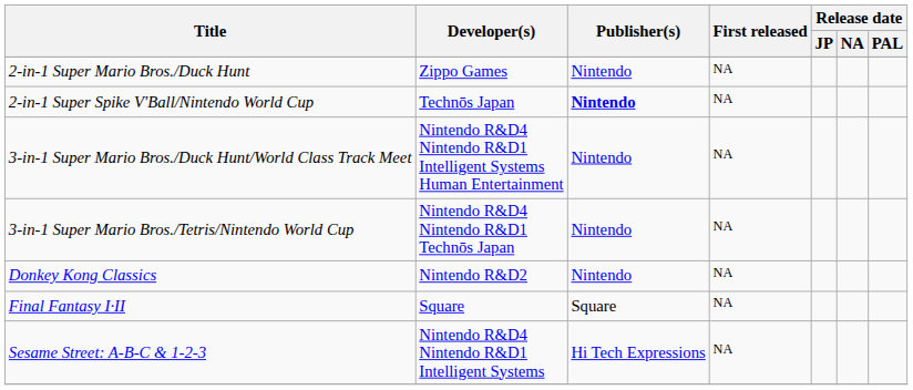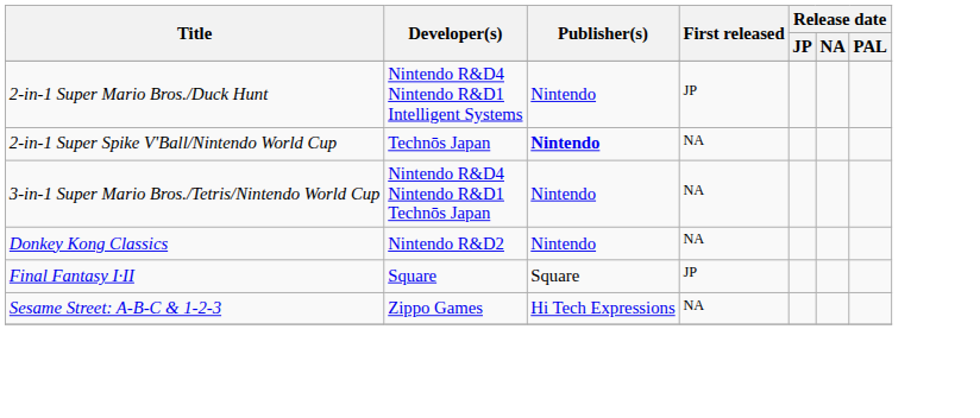 <table class="wikitable sortable sticky-header-multi" id="softwarelist" width="auto">
 <tr>
 <th rowspan="2">Title<br></th>
 <th rowspan="2">Developer(s)</th>
 <th rowspan="2">Publisher(s)<br></th>
 <th rowspan="2">First released</th>
 <th colspan="3">Release date<br></th>
 </tr>
 <tr>
 <th scope="col">JP</th>
 <th scope="col">NA</th>
 <th scope="col">PAL</th>
 </tr>
 <tr>
 </tr>
 <tr>
 <td><em>2-in-1 Super Mario Bros./Duck Hunt</em></td>
-<td><a href='#'>Zippo Games</a></td>
+<td><a href='#'>Nintendo R&D4</a><br><a href='#'>Nintendo R&D1</a><br><a href='#'>Intelligent Systems</a></td>
 <td><a href='#'>Nintendo</a></td>
-<td><sup>NA</sup></td>
+<td><sup>JP</sup></td>
 <td></td>
 <td></td>
 <td></td>
 </tr>
 <tr>
 <td><em>2-in-1 Super Spike V'Ball/Nintendo World Cup</em></td>
 <td><a href='#'>Technōs Japan</a></td>
 <td><strong><a href='#'>Nintendo</a></strong></td>
-<td><sup>NA</sup></td>
-<td></td>
-<td></td>
-<td></td>
-</tr>
-<tr>
-<td><em>3-in-1 Super Mario Bros./Duck Hunt/World Class Track Meet</em></td>
-<td><a href='#'>Nintendo R&D4</a><br><a href='#'>Nintendo R&D1</a><br><a href='#'>Intelligent Systems</a><br><a href='#'>Human Entertainment</a></td>
-<td><a href='#'>Nintendo</a></td>
 <td><sup>NA</sup></td>
 <td></td>
 <td></td>
 <td></td>
 </tr>
 <tr>
 <td><em>3-in-1 Super Mario Bros./Tetris/Nintendo World Cup</em></td>
 <td><a href='#'>Nintendo R&D4</a><br><a href='#'>Nintendo R&D1</a><br><a href='#'>Technōs Japan</a></td>
 <td><a href='#'>Nintendo</a></td>
 <td><sup>NA</sup></td>
 <td></td>
 <td></td>
 <td></td>
 </tr>
 <tr>
 <td><em><a href='#'>Donkey Kong Classics</a></em></td>
 <td><a href='#'>Nintendo R&D2</a></td>
 <td><a href='#'>Nintendo</a></td>
 <td><sup>NA</sup></td>
 <td></td>
 <td></td>
 <td></td>
 </tr>
 <tr>
 <td><em><a href='#'>Final Fantasy I∙II</a></em></td>
 <td><a href='#'>Square</a></td>
 <td>Square</td>
-<td><sup>NA</sup></td>
+<td><sup>JP</sup></td>
 <td></td>
 <td></td>
 <td></td>
 </tr>
 <tr>
 <td><em><a href='#'>Sesame Street: A-B-C & 1-2-3</a></em></td>
-<td><a href='#'>Nintendo R&D4</a><br><a href='#'>Nintendo R&D1</a><br><a href='#'>Intelligent Systems</a></td>
+<td><a href='#'>Zippo Games</a></td>
 <td><a href='#'>Hi Tech Expressions</a></td>
 <td><sup>NA</sup></td>
 <td></td>
 <td></td>
 <td></td>
 </tr>
 <tr>
 </tr>
 </table>
